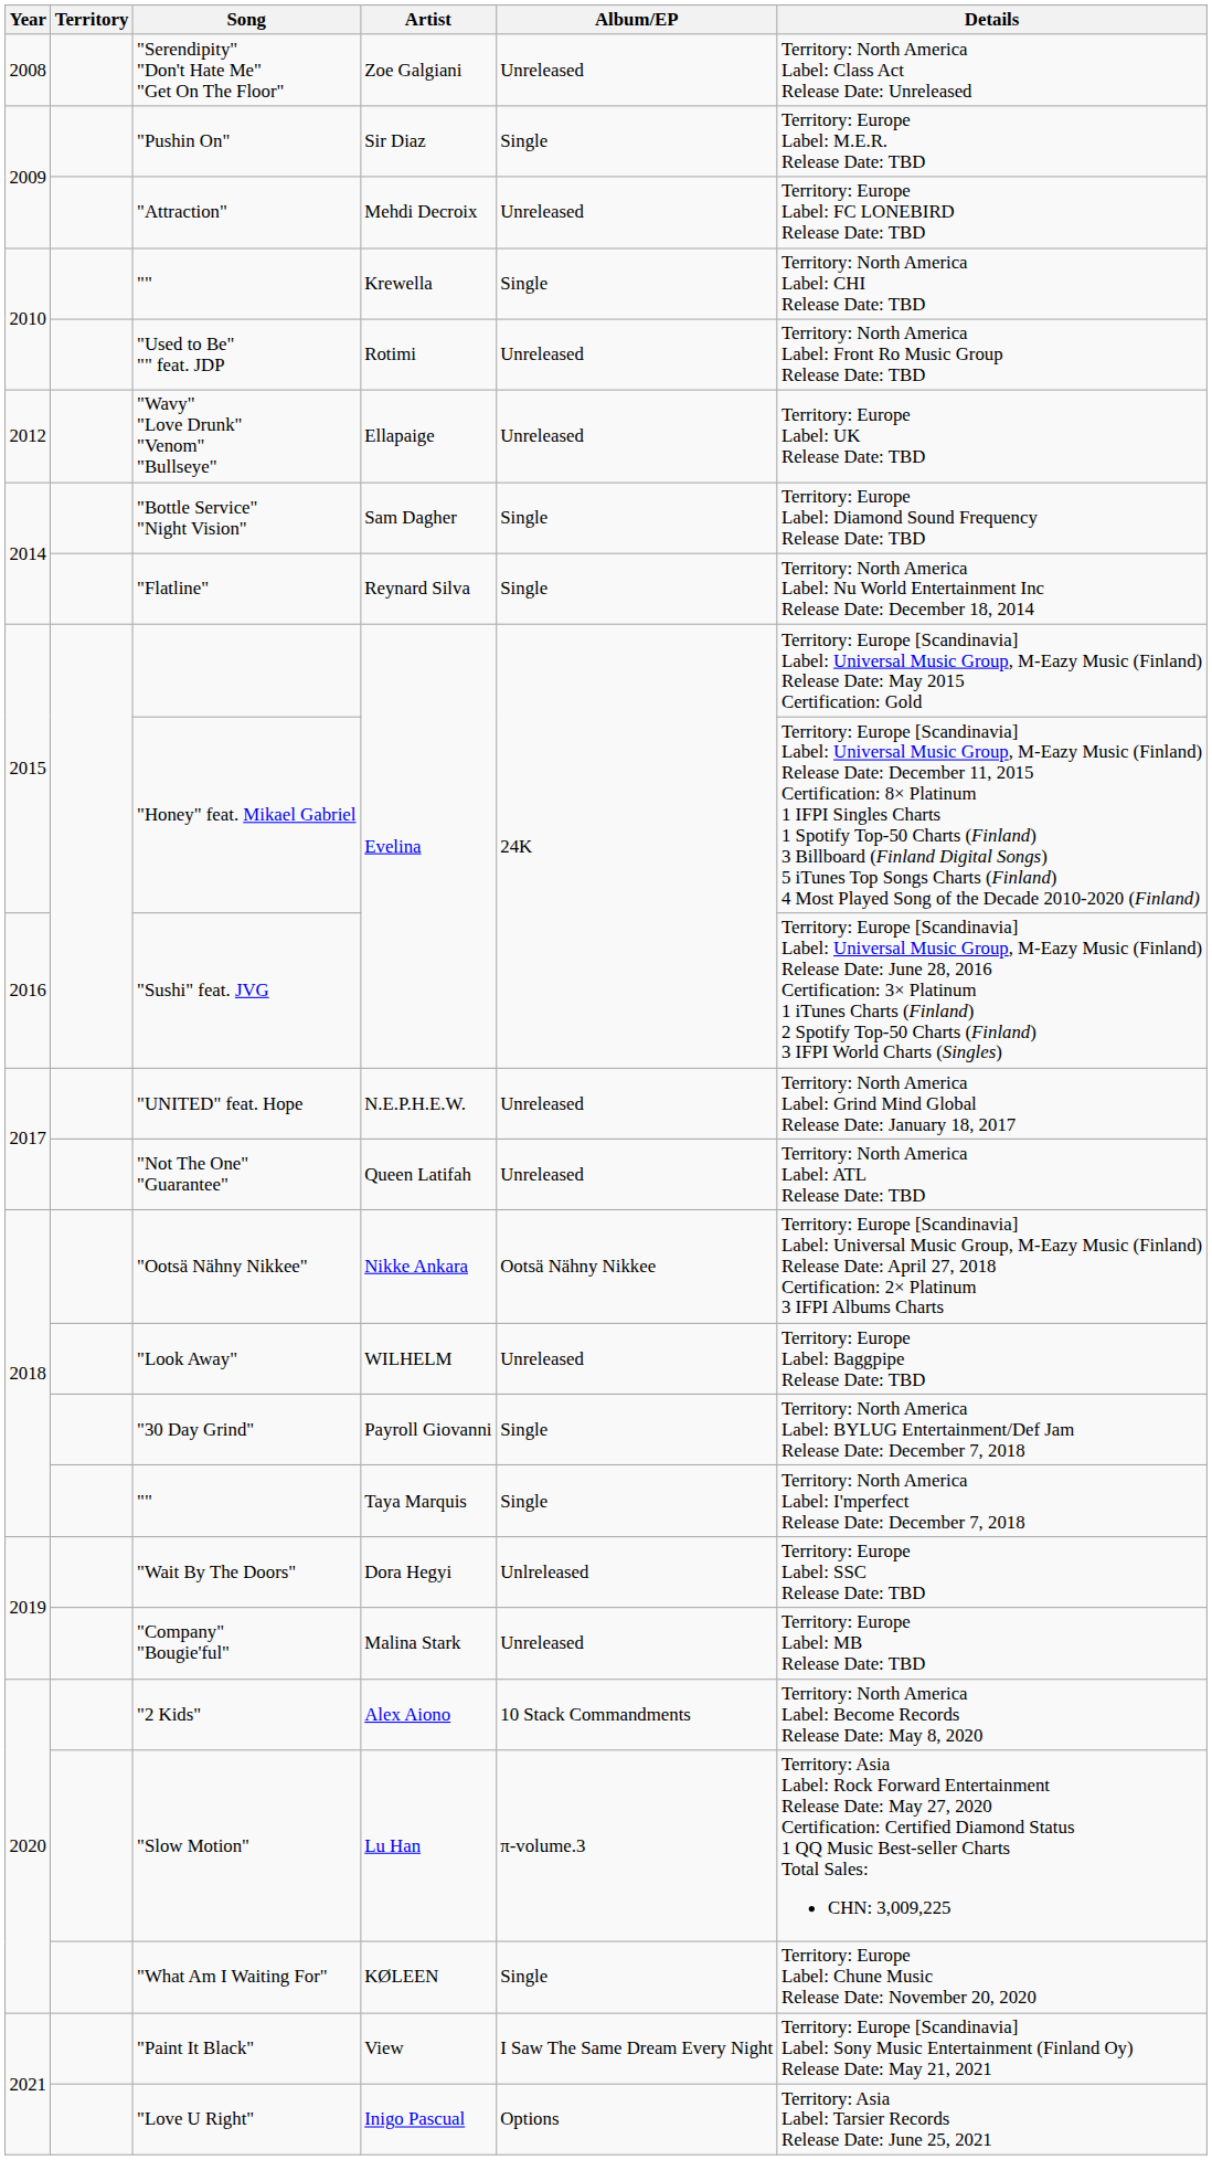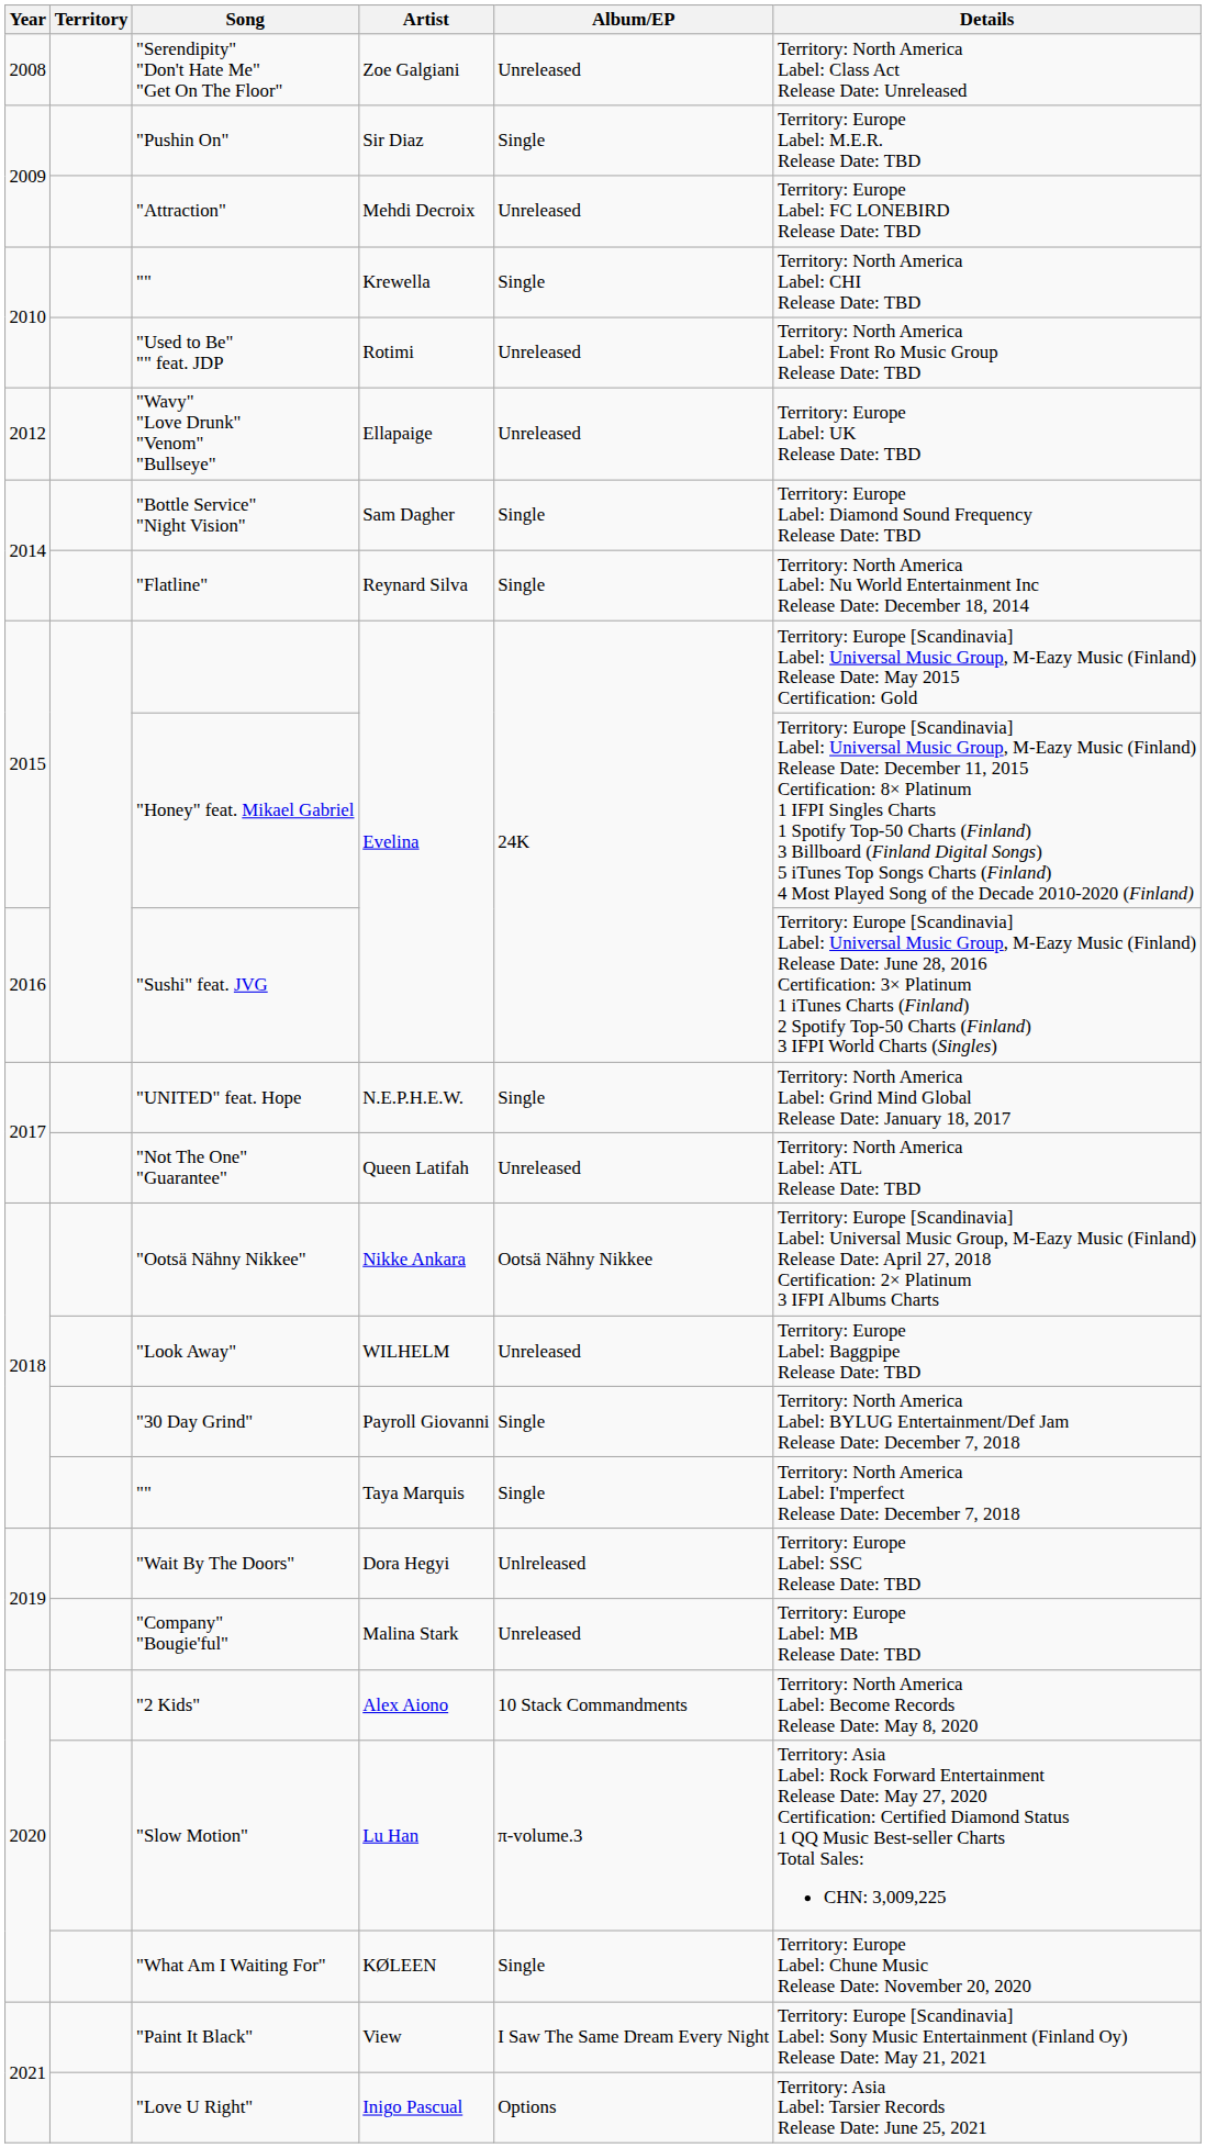 <table class="wikitable">
 <tr>
 <th>Year</th>
 <th>Territory</th>
 <th>Song</th>
 <th>Artist</th>
 <th>Album/EP</th>
 <th>Details</th>
 </tr>
 <tr>
 <td>2008</td>
 <td></td>
 <td>"Serendipity"<br>"Don't Hate Me"<br>"Get On The Floor"</td>
 <td>Zoe Galgiani</td>
 <td>Unreleased</td>
 <td>Territory: North America<br>Label: Class Act<br>Release Date: Unreleased</td>
 </tr>
 <tr>
 <td rowspan="2">2009</td>
 <td></td>
 <td>"Pushin On"</td>
 <td>Sir Diaz</td>
 <td>Single</td>
 <td>Territory: Europe<br>Label: M.E.R.<br>Release Date: TBD</td>
 </tr>
 <tr>
 <td></td>
 <td>"Attraction"</td>
 <td>Mehdi Decroix</td>
 <td>Unreleased</td>
 <td>Territory: Europe<br>Label: FC LONEBIRD<br>Release Date: TBD</td>
 </tr>
 <tr>
 <td rowspan="2">2010</td>
 <td></td>
 <td>""</td>
 <td>Krewella</td>
 <td>Single</td>
 <td>Territory: North America<br>Label: CHI<br>Release Date: TBD</td>
 </tr>
 <tr>
 <td></td>
 <td>"Used to Be"<br>"" feat. JDP</td>
 <td>Rotimi</td>
 <td>Unreleased</td>
 <td>Territory: North America<br>Label: Front Ro Music Group<br>Release Date: TBD</td>
 </tr>
 <tr>
 <td>2012</td>
 <td></td>
 <td>"Wavy"<br>"Love Drunk"<br>"Venom"<br>"Bullseye"</td>
 <td>Ellapaige</td>
 <td>Unreleased</td>
 <td>Territory: Europe<br>Label: UK<br>Release Date: TBD</td>
 </tr>
 <tr>
 <td rowspan="2">2014</td>
 <td></td>
 <td>"Bottle Service"<br>"Night Vision"</td>
 <td>Sam Dagher</td>
 <td>Single</td>
 <td>Territory: Europe<br>Label: Diamond Sound Frequency<br>Release Date: TBD</td>
 </tr>
 <tr>
 <td></td>
 <td>"Flatline"</td>
 <td>Reynard Silva</td>
 <td>Single</td>
 <td>Territory: North America<br>Label: Nu World Entertainment Inc<br>Release Date: December 18, 2014</td>
 </tr>
 <tr>
 <td rowspan="2">2015</td>
 <td rowspan="3"></td>
 <td></td>
 <td rowspan="3"><a href='#'>Evelina</a></td>
 <td rowspan="3">24K</td>
 <td>Territory: Europe [Scandinavia]<br>Label: <a href='#'>Universal Music Group</a>, M-Eazy Music (Finland)<br>Release Date: May 2015<br>Certification: Gold</td>
 </tr>
 <tr>
 <td>"Honey" feat. <a href='#'>Mikael Gabriel</a></td>
 <td>Territory: Europe [Scandinavia]<br>Label: <a href='#'>Universal Music Group</a>, M-Eazy Music (Finland)<br>Release Date: December 11, 2015<br>Certification: 8× Platinum<br>1 IFPI Singles Charts<br>1 Spotify Top-50 Charts (<em>Finland</em>)<br>3 Billboard (<em>Finland Digital Songs</em>)<br>5 iTunes Top Songs Charts (<em>Finland</em>)<br>4 Most Played Song of the Decade 2010-2020 (<em>Finland)</em></td>
 </tr>
 <tr>
 <td>2016</td>
 <td>"Sushi" feat. <a href='#'>JVG</a></td>
 <td>Territory: Europe [Scandinavia]<br>Label: <a href='#'>Universal Music Group</a>, M-Eazy Music (Finland)<br>Release Date: June 28, 2016<br>Certification: 3× Platinum<br>1 iTunes Charts (<em>Finland</em>)<br>2 Spotify Top-50 Charts (<em>Finland</em>)<br>3 IFPI World Charts (<em>Singles</em>)</td>
 </tr>
 <tr>
 <td rowspan="2">2017</td>
 <td></td>
 <td>"UNITED" feat. Hope</td>
 <td>N.E.P.H.E.W.</td>
-<td>Unreleased</td>
+<td>Single</td>
 <td>Territory: North America<br>Label: Grind Mind Global<br>Release Date: January 18, 2017</td>
 </tr>
 <tr>
 <td></td>
 <td>"Not The One"<br>"Guarantee"</td>
 <td>Queen Latifah</td>
 <td>Unreleased</td>
 <td>Territory: North America<br>Label: ATL<br>Release Date: TBD</td>
 </tr>
 <tr>
 <td rowspan="4">2018</td>
 <td></td>
 <td>"Ootsä Nähny Nikkee"</td>
 <td><a href='#'>Nikke Ankara</a></td>
 <td>Ootsä Nähny Nikkee</td>
 <td>Territory: Europe [Scandinavia]<br>Label: Universal Music Group, M-Eazy Music (Finland)<br>Release Date: April 27, 2018<br>Certification: 2× Platinum<br>3 IFPI Albums Charts</td>
 </tr>
 <tr>
 <td></td>
 <td>"Look Away"</td>
 <td>WILHELM</td>
 <td>Unreleased</td>
 <td>Territory: Europe<br>Label: Baggpipe<br>Release Date: TBD</td>
 </tr>
 <tr>
 <td></td>
 <td>"30 Day Grind"</td>
 <td>Payroll Giovanni</td>
 <td>Single</td>
 <td>Territory: North America<br>Label: BYLUG Entertainment/Def Jam<br>Release Date: December 7, 2018</td>
 </tr>
 <tr>
 <td></td>
 <td>""</td>
 <td>Taya Marquis</td>
 <td>Single</td>
 <td>Territory: North America<br>Label: I'mperfect<br>Release Date: December 7, 2018</td>
 </tr>
 <tr>
 <td rowspan="2">2019</td>
 <td></td>
 <td>"Wait By The Doors"</td>
 <td>Dora Hegyi</td>
 <td>Unlreleased</td>
 <td>Territory: Europe<br>Label: SSC<br>Release Date: TBD</td>
 </tr>
 <tr>
 <td></td>
 <td>"Company"<br>"Bougie'ful"</td>
 <td>Malina Stark</td>
 <td>Unreleased</td>
 <td>Territory: Europe<br>Label: MB<br>Release Date: TBD</td>
 </tr>
 <tr>
 <td rowspan="3">2020</td>
 <td></td>
 <td>"2 Kids"</td>
 <td><a href='#'>Alex Aiono</a></td>
 <td>10 Stack Commandments</td>
 <td>Territory: North America<br>Label: Become Records<br>Release Date: May 8, 2020</td>
 </tr>
 <tr>
 <td></td>
 <td>"Slow Motion"</td>
 <td><a href='#'>Lu Han</a></td>
 <td>π-volume.3</td>
 <td>Territory: Asia<br>Label: Rock Forward Entertainment<br>Release Date: May 27, 2020<br>Certification: Certified Diamond Status<br>1 QQ Music Best-seller Charts<br>Total Sales:<ul><li>CHN: 3,009,225</li></ul></td>
 </tr>
 <tr>
 <td></td>
 <td>"What Am I Waiting For"</td>
 <td>KØLEEN</td>
 <td>Single</td>
 <td>Territory: Europe<br>Label: Chune Music<br>Release Date: November 20, 2020</td>
 </tr>
 <tr>
 <td rowspan="2">2021</td>
 <td></td>
 <td>"Paint It Black"</td>
 <td>View</td>
 <td>I Saw The Same Dream Every Night</td>
 <td>Territory: Europe [Scandinavia]<br>Label: Sony Music Entertainment (Finland Oy)<br>Release Date: May 21, 2021</td>
 </tr>
 <tr>
 <td></td>
 <td>"Love U Right"</td>
 <td><a href='#'>Inigo Pascual</a></td>
 <td>Options</td>
 <td>Territory: Asia<br>Label: Tarsier Records<br>Release Date: June 25, 2021</td>
 </tr>
 </table>
